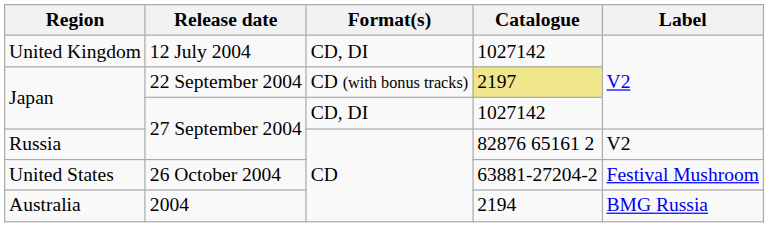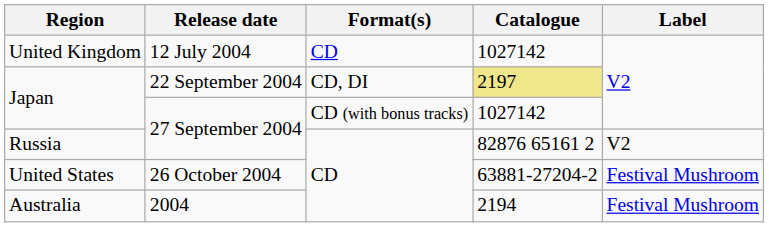 <table class="wikitable">
 <tr>
 <th>Region</th>
 <th>Release date</th>
 <th>Format(s)</th>
 <th>Catalogue</th>
 <th>Label</th>
 </tr>
 <tr>
 <td>United Kingdom</td>
 <td>12 July 2004</td>
-<td>CD, DI</td>
+<td><a href='#'>CD</a></td>
 <td>1027142</td>
 <td rowspan="3"><a href='#'>V2</a></td>
 </tr>
 <tr>
 <td rowspan="2">Japan</td>
 <td>22 September 2004</td>
-<td>CD <small>(with bonus tracks)</small></td>
+<td>CD, DI</td>
 <td style="background: khaki;">2197</td>
 </tr>
 <tr>
 <td rowspan="2">27 September 2004</td>
-<td>CD, DI</td>
+<td>CD <small>(with bonus tracks)</small></td>
 <td>1027142</td>
 </tr>
 <tr>
 <td>Russia</td>
 <td rowspan="3">CD</td>
 <td>82876 65161 2</td>
 <td>V2</td>
 </tr>
 <tr>
 <td>United States</td>
 <td>26 October 2004</td>
 <td>63881-27204-2</td>
 <td><a href='#'>Festival Mushroom</a></td>
 </tr>
 <tr>
 <td>Australia</td>
 <td>2004</td>
 <td>2194</td>
-<td><a href='#'>BMG Russia</a></td>
+<td><a href='#'>Festival Mushroom</a></td>
 </tr>
 </table>
